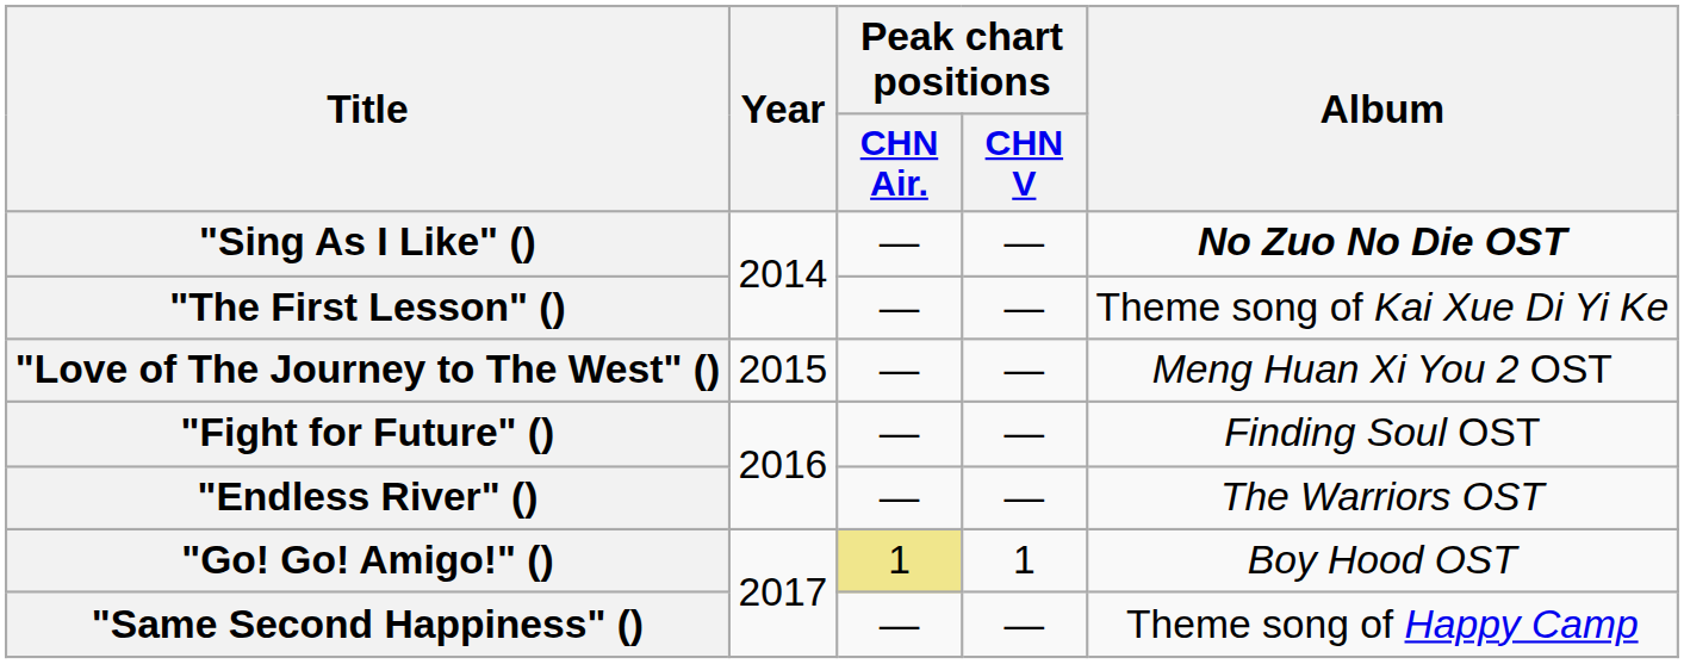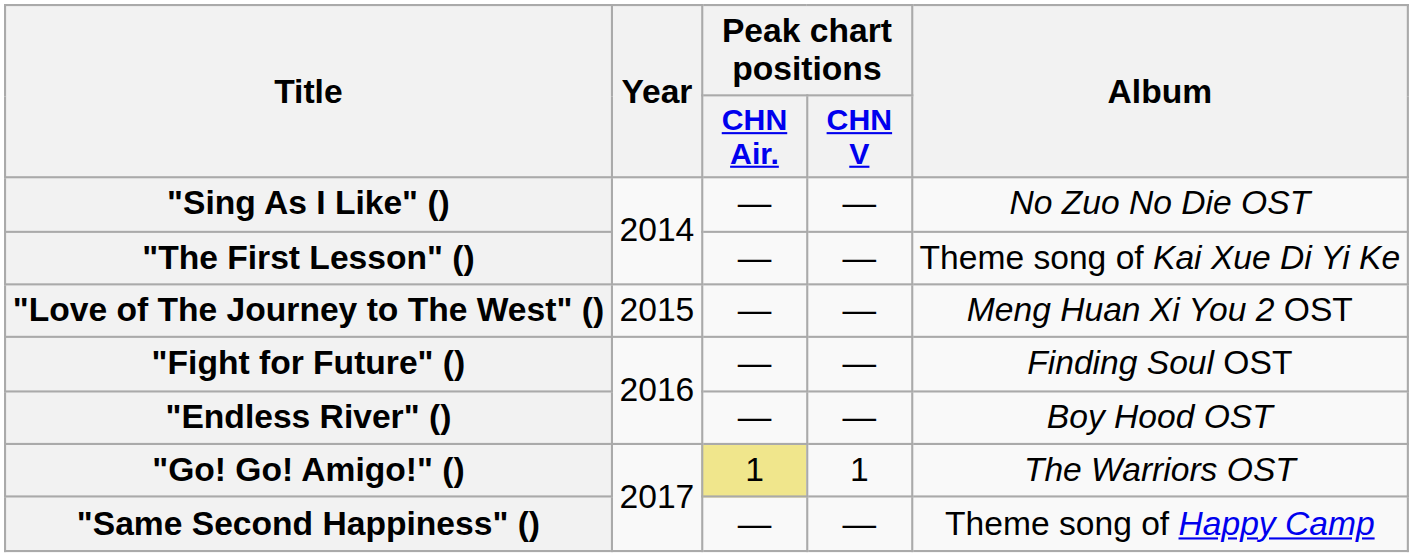 <table class="wikitable plainrowheaders" style="text-align:center;">
 <tr>
 <th rowspan="2" scope="col">Title</th>
 <th rowspan="2" scope="col">Year</th>
 <th colspan="2">Peak chart positions</th>
 <th rowspan="2" scope="col">Album</th>
 </tr>
 <tr>
 <th scope="col" style="width:3em;font-size:90%;"><a href='#'>CHN Air.</a><br></th>
 <th scope="col" style="width:3em;font-size:90%;"><a href='#'>CHN V</a><br></th>
 </tr>
 <tr>
 <th scope="row">"Sing As I Like" ()</th>
 <td rowspan="2">2014</td>
 <td>—</td>
 <td>—</td>
-<td><strong><em>No Zuo No Die OST</em></strong></td>
+<td><em>No Zuo No Die OST</em></td>
 </tr>
 <tr>
 <th scope="row">"The First Lesson" ()</th>
 <td>—</td>
 <td>—</td>
 <td>Theme song of <em>Kai Xue Di Yi Ke</em></td>
 </tr>
 <tr>
 <th scope="row">"Love of The Journey to The West" ()</th>
 <td>2015</td>
 <td>—</td>
 <td>—</td>
 <td><em>Meng Huan Xi You 2</em> OST</td>
 </tr>
 <tr>
 <th scope="row">"Fight for Future" ()</th>
 <td rowspan="2">2016</td>
 <td>—</td>
 <td>—</td>
 <td><em>Finding Soul</em> OST</td>
 </tr>
 <tr>
 <th scope="row">"Endless River" ()</th>
 <td>—</td>
 <td>—</td>
-<td><em>The Warriors OST</em></td>
+<td><em>Boy Hood OST</em></td>
 </tr>
 <tr>
 <th scope="row">"Go! Go! Amigo!" ()</th>
 <td rowspan="2">2017</td>
 <td style="background: khaki;">1</td>
 <td>1</td>
-<td><em>Boy Hood OST</em></td>
+<td><em>The Warriors OST</em></td>
 </tr>
 <tr>
 <th scope="row">"Same Second Happiness" ()</th>
 <td>—</td>
 <td>—</td>
 <td>Theme song of <em><a href='#'>Happy Camp</a></em></td>
 </tr>
 </table>
